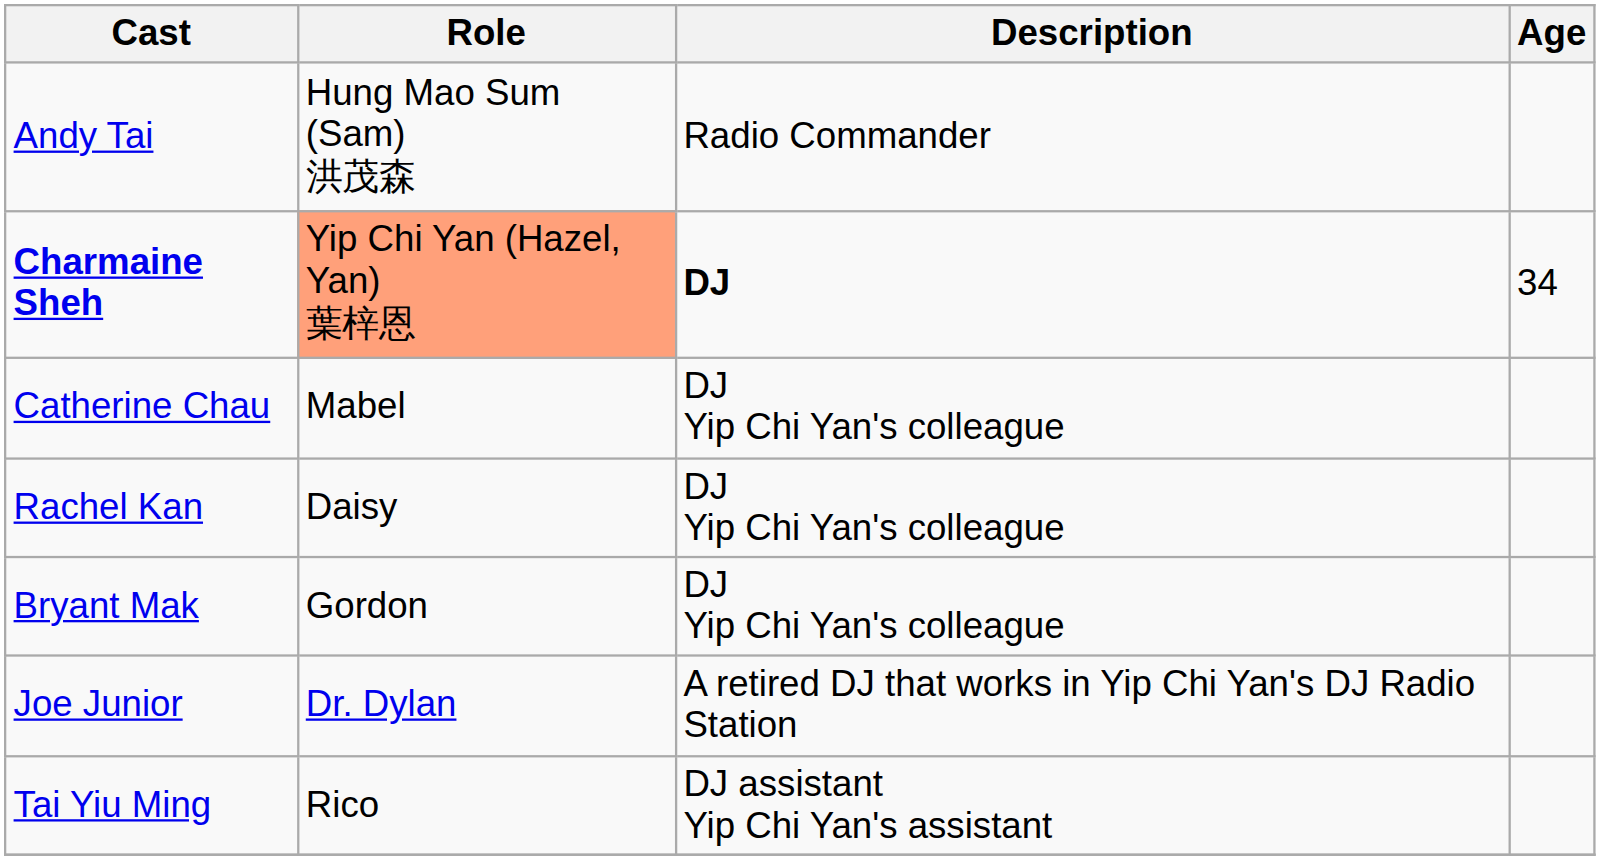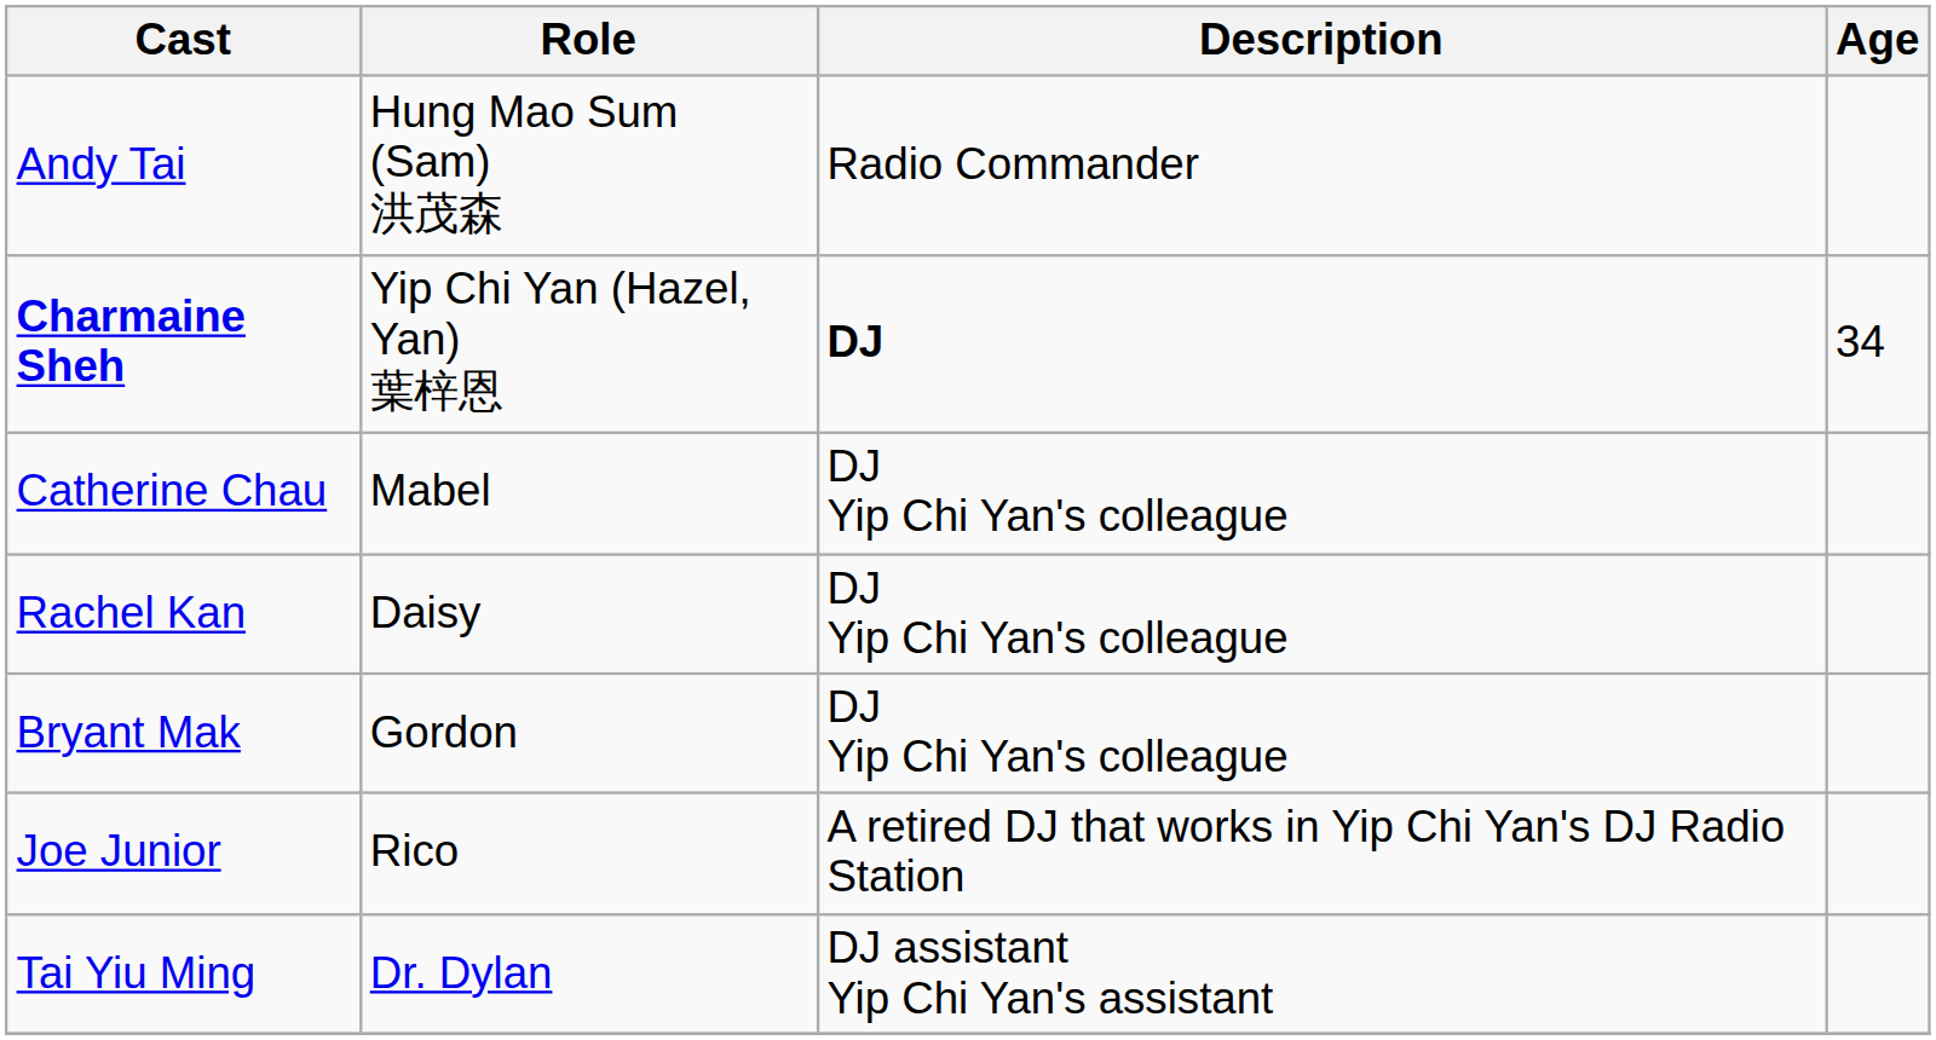 <table class="wikitable" width="55%">
 <tr>
 <th>Cast</th>
 <th>Role</th>
 <th>Description</th>
 <th>Age</th>
 </tr>
 <tr>
 <td><a href='#'>Andy Tai</a></td>
 <td>Hung Mao Sum (Sam)<br>洪茂森</td>
 <td>Radio Commander</td>
 <td></td>
 </tr>
 <tr>
 <td><strong><a href='#'>Charmaine Sheh</a></strong><br></td>
-<td style="background: lightsalmon;">Yip Chi Yan (Hazel, Yan)<br>葉梓恩</td>
+<td>Yip Chi Yan (Hazel, Yan)<br>葉梓恩</td>
 <td><strong>DJ</strong></td>
 <td>34</td>
 </tr>
 <tr>
 <td><a href='#'>Catherine Chau</a></td>
 <td>Mabel</td>
 <td>DJ<br>Yip Chi Yan's colleague</td>
 <td></td>
 </tr>
 <tr>
 <td><a href='#'>Rachel Kan</a></td>
 <td>Daisy</td>
 <td>DJ<br>Yip Chi Yan's colleague</td>
 <td></td>
 </tr>
 <tr>
 <td><a href='#'>Bryant Mak</a></td>
 <td>Gordon</td>
 <td>DJ<br>Yip Chi Yan's colleague</td>
 <td></td>
 </tr>
 <tr>
 <td><a href='#'>Joe Junior</a></td>
-<td><a href='#'>Dr. Dylan</a></td>
+<td>Rico</td>
 <td>A retired DJ that works in Yip Chi Yan's DJ Radio Station</td>
 <td></td>
 </tr>
 <tr>
 <td><a href='#'>Tai Yiu Ming</a></td>
-<td>Rico</td>
+<td><a href='#'>Dr. Dylan</a></td>
 <td>DJ assistant<br>Yip Chi Yan's assistant</td>
 <td></td>
 </tr>
 <tr>
 </tr>
 </table>
